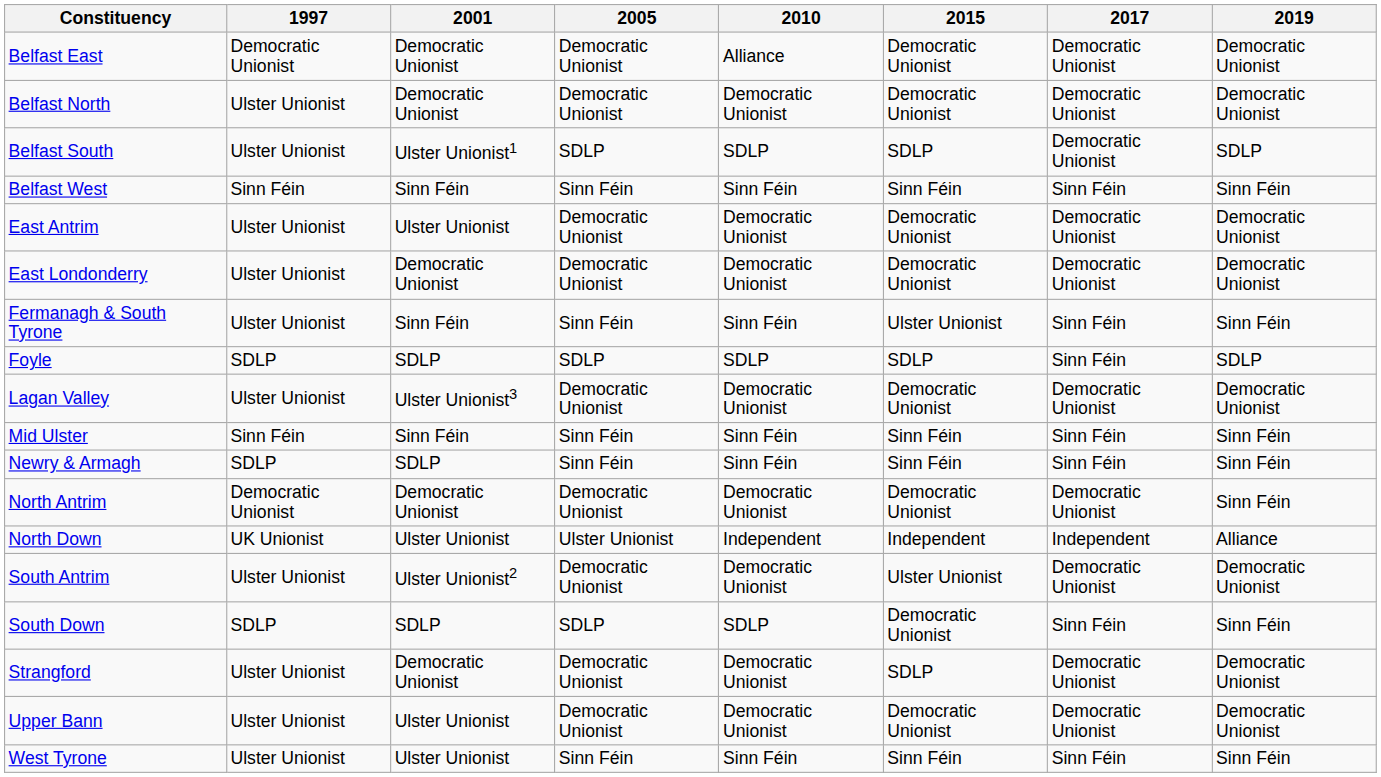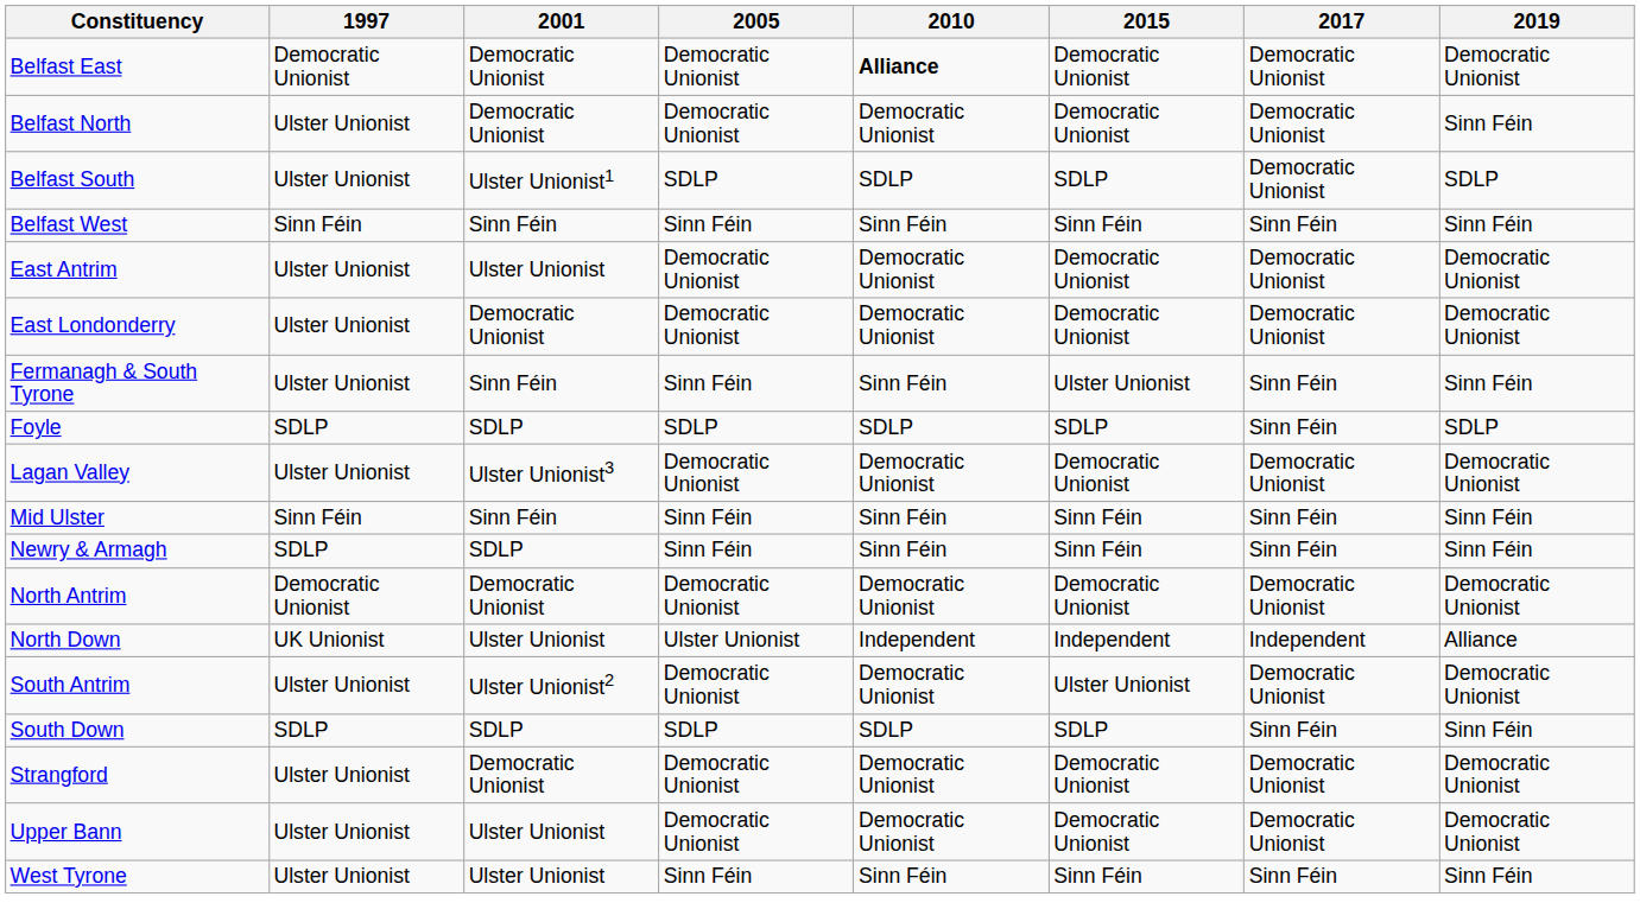 <table class="wikitable">
 <tr>
 <th>Constituency</th>
 <th>1997</th>
 <th>2001</th>
 <th>2005</th>
 <th>2010</th>
 <th>2015</th>
 <th>2017</th>
 <th>2019</th>
 </tr>
 <tr>
 <td><a href='#'>Belfast East</a></td>
 <td bgcolor=>Democratic Unionist</td>
 <td bgcolor=>Democratic Unionist</td>
 <td bgcolor=>Democratic Unionist</td>
-<td bgcolor=>Alliance</td>
+<td bgcolor=><strong>Alliance</strong></td>
 <td bgcolor=>Democratic Unionist</td>
 <td bgcolor=>Democratic Unionist</td>
 <td bgcolor=>Democratic Unionist</td>
 </tr>
 <tr>
 <td><a href='#'>Belfast North</a></td>
 <td bgcolor=>Ulster Unionist</td>
 <td bgcolor=>Democratic Unionist</td>
 <td bgcolor=>Democratic Unionist</td>
 <td bgcolor=>Democratic Unionist</td>
 <td bgcolor=>Democratic Unionist</td>
 <td bgcolor=>Democratic Unionist</td>
-<td bgcolor=>Democratic Unionist</td>
+<td bgcolor=>Sinn Féin</td>
 </tr>
 <tr>
 <td><a href='#'>Belfast South</a></td>
 <td bgcolor=>Ulster Unionist</td>
 <td bgcolor=>Ulster Unionist<sup>1</sup></td>
 <td bgcolor=>SDLP</td>
 <td bgcolor=>SDLP</td>
 <td bgcolor=>SDLP</td>
 <td bgcolor=>Democratic Unionist</td>
 <td bgcolor=>SDLP</td>
 </tr>
 <tr>
 <td><a href='#'>Belfast West</a></td>
 <td bgcolor=>Sinn Féin</td>
 <td bgcolor=>Sinn Féin</td>
 <td bgcolor=>Sinn Féin</td>
 <td bgcolor=>Sinn Féin</td>
 <td bgcolor=>Sinn Féin</td>
 <td bgcolor=>Sinn Féin</td>
 <td bgcolor=>Sinn Féin</td>
 </tr>
 <tr>
 <td><a href='#'>East Antrim</a></td>
 <td bgcolor=>Ulster Unionist</td>
 <td bgcolor=>Ulster Unionist</td>
 <td bgcolor=>Democratic Unionist</td>
 <td bgcolor=>Democratic Unionist</td>
 <td bgcolor=>Democratic Unionist</td>
 <td bgcolor=>Democratic Unionist</td>
 <td bgcolor=>Democratic Unionist</td>
 </tr>
 <tr>
 <td><a href='#'>East Londonderry</a></td>
 <td bgcolor=>Ulster Unionist</td>
 <td bgcolor=>Democratic Unionist</td>
 <td bgcolor=>Democratic Unionist</td>
 <td bgcolor=>Democratic Unionist</td>
 <td bgcolor=>Democratic Unionist</td>
 <td bgcolor=>Democratic Unionist</td>
 <td bgcolor=>Democratic Unionist</td>
 </tr>
 <tr>
 <td><a href='#'>Fermanagh & South Tyrone</a></td>
 <td bgcolor=>Ulster Unionist</td>
 <td bgcolor=>Sinn Féin</td>
 <td bgcolor=>Sinn Féin</td>
 <td bgcolor=>Sinn Féin</td>
 <td bgcolor=>Ulster Unionist</td>
 <td bgcolor=>Sinn Féin</td>
 <td bgcolor=>Sinn Féin</td>
 </tr>
 <tr>
 <td><a href='#'>Foyle</a></td>
 <td bgcolor=>SDLP</td>
 <td bgcolor=>SDLP</td>
 <td bgcolor=>SDLP</td>
 <td bgcolor=>SDLP</td>
 <td bgcolor=>SDLP</td>
 <td bgcolor=>Sinn Féin</td>
 <td bgcolor=>SDLP</td>
 </tr>
 <tr>
 <td><a href='#'>Lagan Valley</a></td>
 <td bgcolor=>Ulster Unionist</td>
 <td bgcolor=>Ulster Unionist<sup>3</sup></td>
 <td bgcolor=>Democratic Unionist</td>
 <td bgcolor=>Democratic Unionist</td>
 <td bgcolor=>Democratic Unionist</td>
 <td bgcolor=>Democratic Unionist</td>
 <td bgcolor=>Democratic Unionist</td>
 </tr>
 <tr>
 <td><a href='#'>Mid Ulster</a></td>
 <td bgcolor=>Sinn Féin</td>
 <td bgcolor=>Sinn Féin</td>
 <td bgcolor=>Sinn Féin</td>
 <td bgcolor=>Sinn Féin</td>
 <td bgcolor=>Sinn Féin</td>
 <td bgcolor=>Sinn Féin</td>
 <td bgcolor=>Sinn Féin</td>
 </tr>
 <tr>
 <td><a href='#'>Newry & Armagh</a></td>
 <td bgcolor=>SDLP</td>
 <td bgcolor=>SDLP</td>
 <td bgcolor=>Sinn Féin</td>
 <td bgcolor=>Sinn Féin</td>
 <td bgcolor=>Sinn Féin</td>
 <td bgcolor=>Sinn Féin</td>
 <td bgcolor=>Sinn Féin</td>
 </tr>
 <tr>
 <td><a href='#'>North Antrim</a></td>
 <td bgcolor=>Democratic Unionist</td>
 <td bgcolor=>Democratic Unionist</td>
 <td bgcolor=>Democratic Unionist</td>
 <td bgcolor=>Democratic Unionist</td>
 <td bgcolor=>Democratic Unionist</td>
 <td bgcolor=>Democratic Unionist</td>
-<td bgcolor=>Sinn Féin</td>
+<td bgcolor=>Democratic Unionist</td>
 </tr>
 <tr>
 <td><a href='#'>North Down</a></td>
 <td bgcolor=>UK Unionist</td>
 <td bgcolor=>Ulster Unionist</td>
 <td bgcolor=>Ulster Unionist</td>
 <td bgcolor=>Independent</td>
 <td bgcolor=>Independent</td>
 <td bgcolor=>Independent</td>
 <td bgcolor=>Alliance</td>
 </tr>
 <tr>
 <td><a href='#'>South Antrim</a></td>
 <td bgcolor=>Ulster Unionist</td>
 <td bgcolor=>Ulster Unionist<sup>2</sup></td>
 <td bgcolor=>Democratic Unionist</td>
 <td bgcolor=>Democratic Unionist</td>
 <td bgcolor=>Ulster Unionist</td>
 <td bgcolor=>Democratic Unionist</td>
 <td bgcolor=>Democratic Unionist</td>
 </tr>
 <tr>
 <td><a href='#'>South Down</a></td>
 <td bgcolor=>SDLP</td>
 <td bgcolor=>SDLP</td>
 <td bgcolor=>SDLP</td>
 <td bgcolor=>SDLP</td>
-<td bgcolor=>Democratic Unionist</td>
+<td bgcolor=>SDLP</td>
 <td bgcolor=>Sinn Féin</td>
 <td bgcolor=>Sinn Féin</td>
 </tr>
 <tr>
 <td><a href='#'>Strangford</a></td>
 <td bgcolor=>Ulster Unionist</td>
 <td bgcolor=>Democratic Unionist</td>
 <td bgcolor=>Democratic Unionist</td>
 <td bgcolor=>Democratic Unionist</td>
-<td bgcolor=>SDLP</td>
+<td bgcolor=>Democratic Unionist</td>
 <td bgcolor=>Democratic Unionist</td>
 <td bgcolor=>Democratic Unionist</td>
 </tr>
 <tr>
 <td><a href='#'>Upper Bann</a></td>
 <td bgcolor=>Ulster Unionist</td>
 <td bgcolor=>Ulster Unionist</td>
 <td bgcolor=>Democratic Unionist</td>
 <td bgcolor=>Democratic Unionist</td>
 <td bgcolor=>Democratic Unionist</td>
 <td bgcolor=>Democratic Unionist</td>
 <td bgcolor=>Democratic Unionist</td>
 </tr>
 <tr>
 <td><a href='#'>West Tyrone</a></td>
 <td bgcolor=>Ulster Unionist</td>
 <td bgcolor=>Ulster Unionist</td>
 <td bgcolor=>Sinn Féin</td>
 <td bgcolor=>Sinn Féin</td>
 <td bgcolor=>Sinn Féin</td>
 <td bgcolor=>Sinn Féin</td>
 <td bgcolor=>Sinn Féin</td>
 </tr>
 </table>
